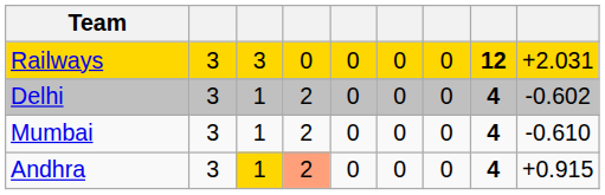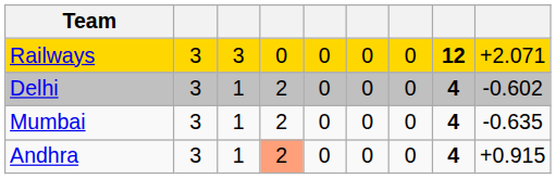 <table class="wikitable" style="text-align:center">
 <tr>
 <th style="width:120px">Team</th>
 <th style="width:25px"></th>
 <th style="width:25px"></th>
 <th style="width:25px"></th>
 <th style="width:25px"></th>
 <th style="width:25px"></th>
 <th style="width:25px"></th>
 <th style="width:25px"></th>
 <th style="width:40px;"></th>
 </tr>
 <tr style="background:gold">
 <td style="text-align:left"><a href='#'>Railways</a></td>
 <td>3</td>
 <td>3</td>
 <td>0</td>
 <td>0</td>
 <td>0</td>
 <td>0</td>
 <td><strong>12</strong></td>
-<td>+2.031</td>
+<td>+2.071</td>
 </tr>
 <tr style="background:silver">
 <td style="text-align:left"><a href='#'>Delhi</a></td>
 <td>3</td>
 <td>1</td>
 <td>2</td>
 <td>0</td>
 <td>0</td>
 <td>0</td>
 <td><strong>4</strong></td>
 <td>-0.602</td>
 </tr>
 <tr>
 <td style="text-align:left"><a href='#'>Mumbai</a></td>
 <td>3</td>
 <td>1</td>
 <td>2</td>
 <td>0</td>
 <td>0</td>
 <td>0</td>
 <td><strong>4</strong></td>
-<td>-0.610</td>
+<td>-0.635</td>
 </tr>
 <tr>
 <td style="text-align:left"><a href='#'>Andhra</a></td>
 <td>3</td>
-<td style="background: gold;">1</td>
+<td>1</td>
 <td style="background: lightsalmon;">2</td>
 <td>0</td>
 <td>0</td>
 <td>0</td>
 <td><strong>4</strong></td>
 <td>+0.915</td>
 </tr>
 </table>
